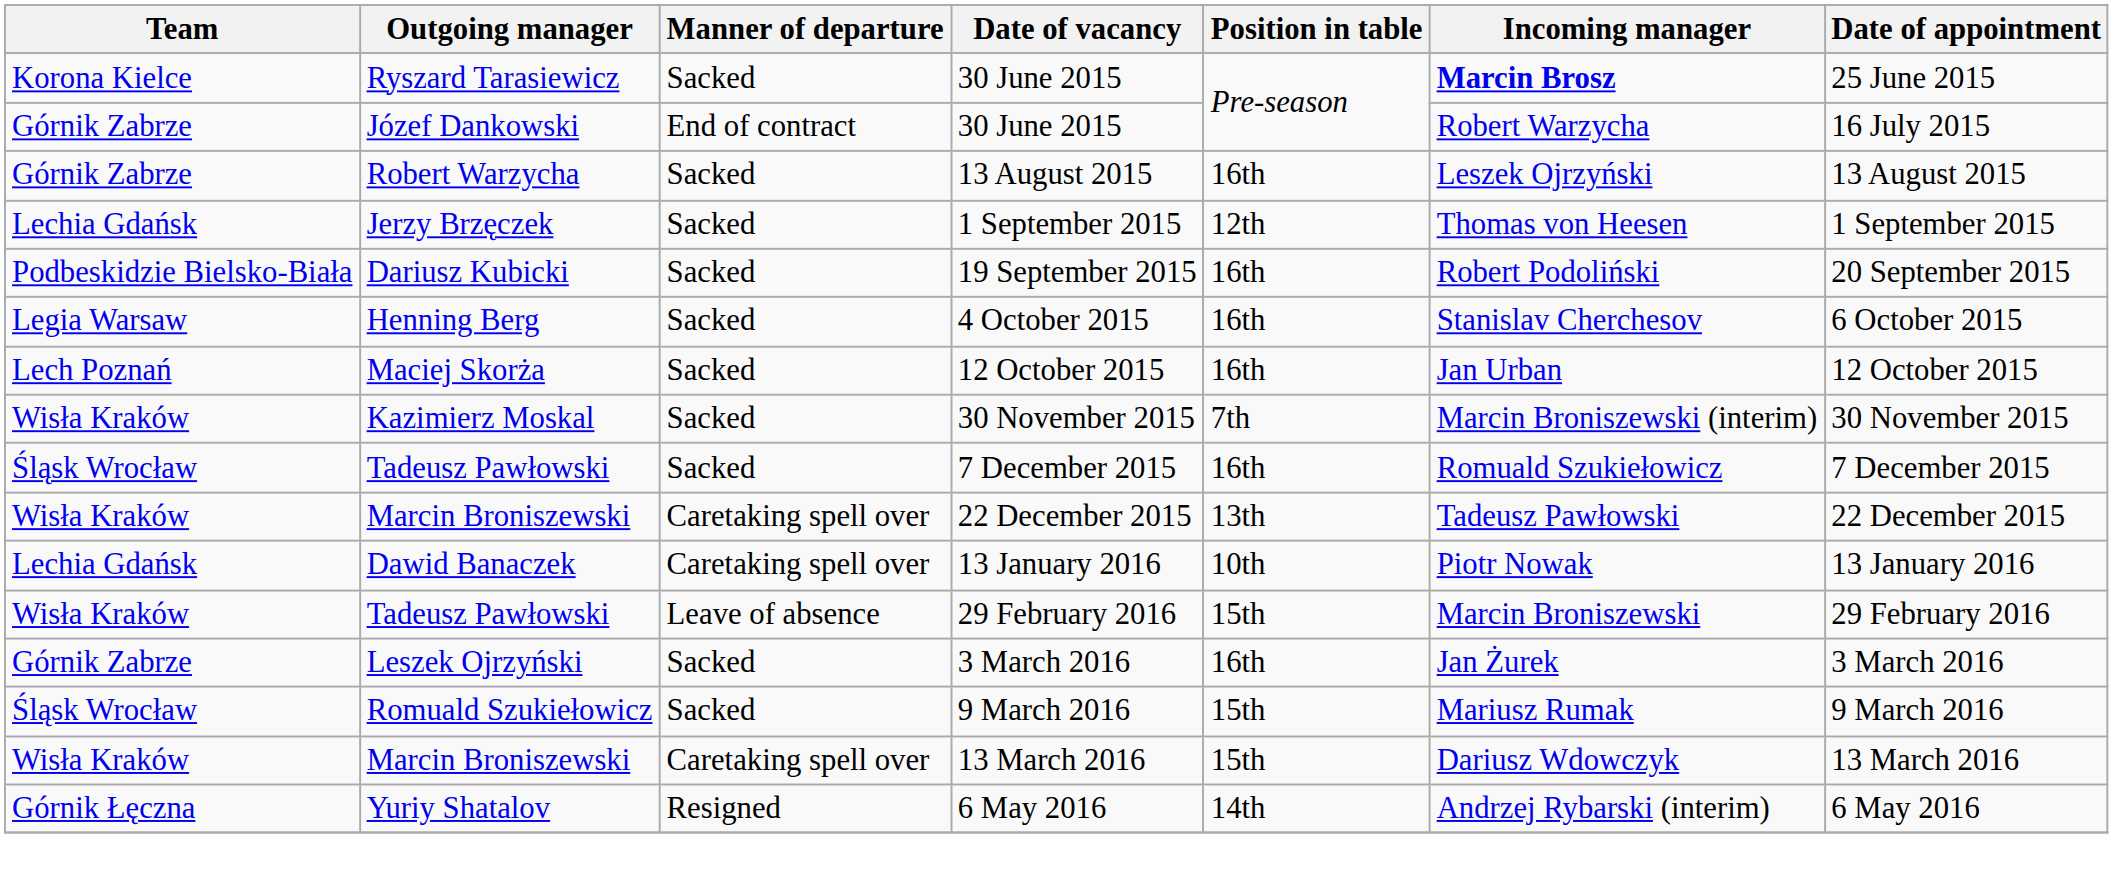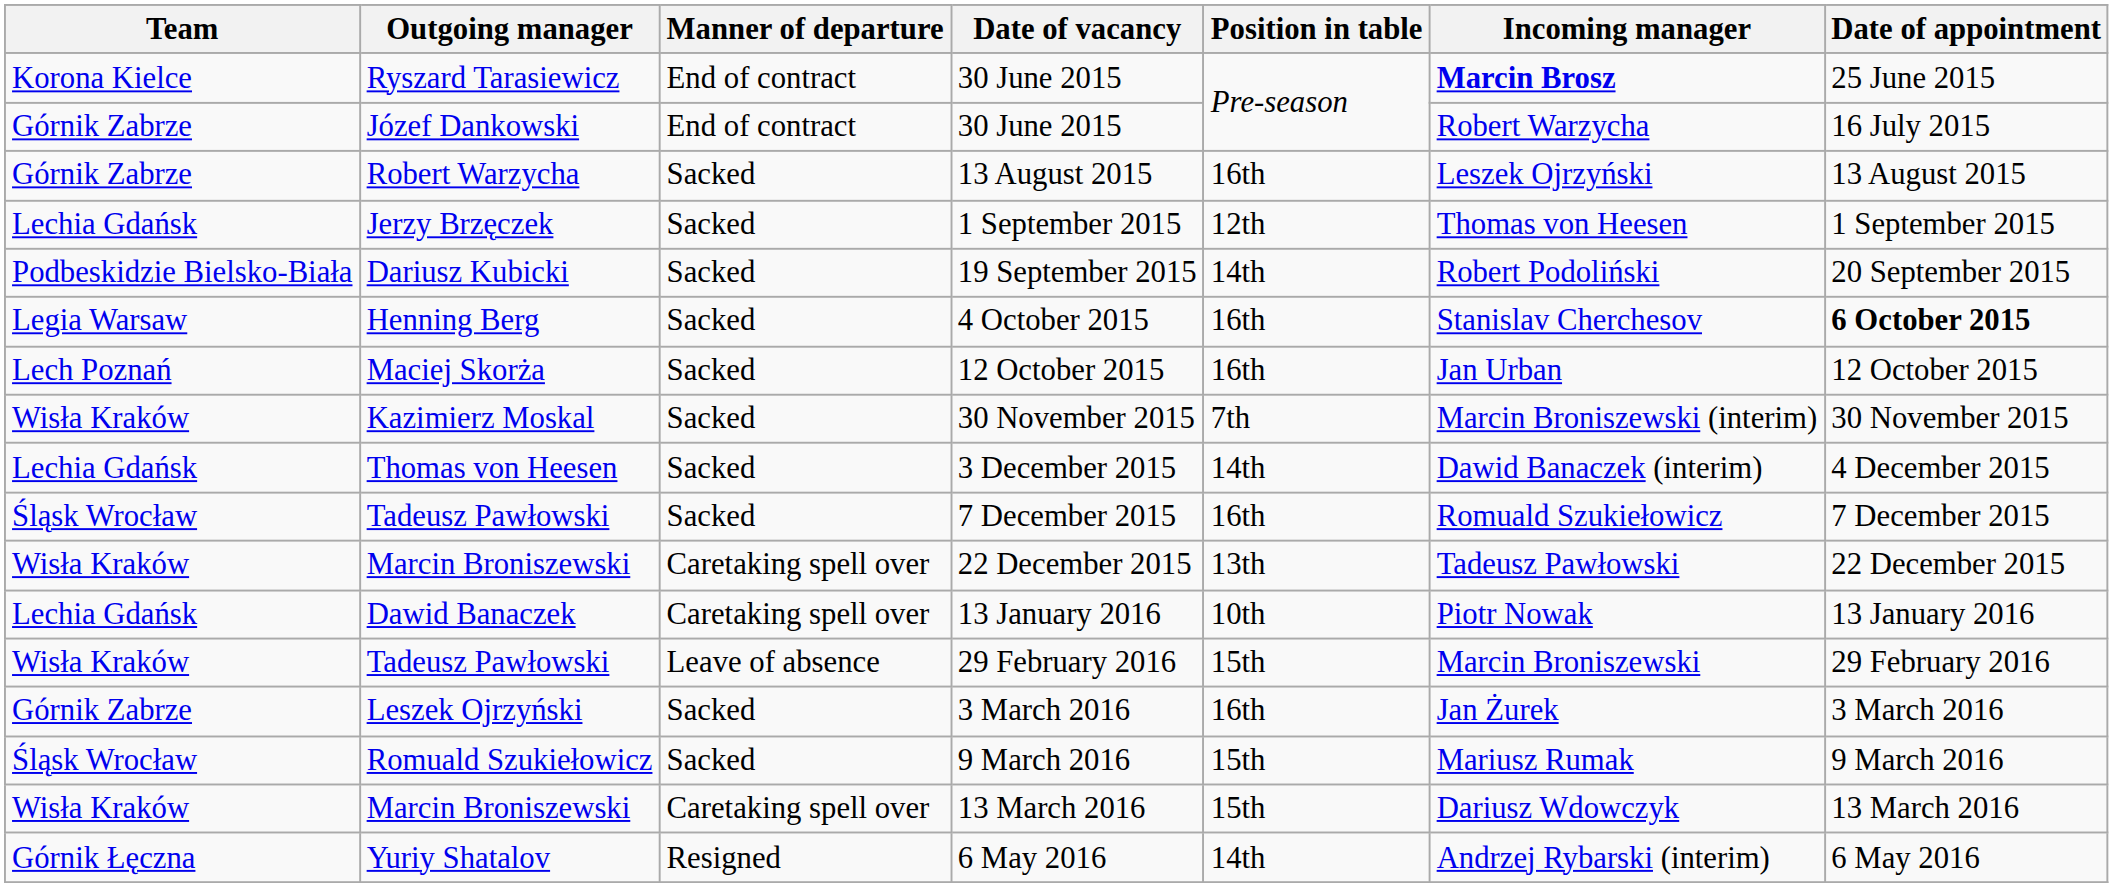 <table class="wikitable">
 <tr>
 <th>Team</th>
 <th>Outgoing manager</th>
 <th>Manner of departure</th>
 <th>Date of vacancy</th>
 <th>Position in table</th>
 <th>Incoming manager</th>
 <th>Date of appointment</th>
 </tr>
 <tr>
 <td><a href='#'>Korona Kielce</a></td>
 <td> <a href='#'>Ryszard Tarasiewicz</a></td>
-<td>Sacked</td>
+<td>End of contract</td>
 <td>30 June 2015</td>
 <td rowspan="2"><em>Pre-season</em></td>
 <td><strong> <a href='#'>Marcin Brosz</a></strong></td>
 <td>25 June 2015</td>
 </tr>
 <tr>
 <td><a href='#'>Górnik Zabrze</a></td>
 <td> <a href='#'>Józef Dankowski</a></td>
 <td>End of contract</td>
 <td>30 June 2015</td>
 <td> <a href='#'>Robert Warzycha</a></td>
 <td>16 July 2015</td>
 </tr>
 <tr>
 <td><a href='#'>Górnik Zabrze</a></td>
 <td> <a href='#'>Robert Warzycha</a></td>
 <td>Sacked</td>
 <td>13 August 2015</td>
 <td>16th</td>
 <td> <a href='#'>Leszek Ojrzyński</a></td>
 <td>13 August 2015</td>
 </tr>
 <tr>
 <td><a href='#'>Lechia Gdańsk</a></td>
 <td> <a href='#'>Jerzy Brzęczek</a></td>
 <td>Sacked</td>
 <td>1 September 2015</td>
 <td>12th</td>
 <td> <a href='#'>Thomas von Heesen</a></td>
 <td>1 September 2015</td>
 </tr>
 <tr>
 <td><a href='#'>Podbeskidzie Bielsko-Biała</a></td>
 <td> <a href='#'>Dariusz Kubicki</a></td>
 <td>Sacked</td>
 <td>19 September 2015</td>
-<td>16th</td>
+<td>14th</td>
 <td> <a href='#'>Robert Podoliński</a></td>
 <td>20 September 2015</td>
 </tr>
 <tr>
 <td><a href='#'>Legia Warsaw</a></td>
 <td> <a href='#'>Henning Berg</a></td>
 <td>Sacked</td>
 <td>4 October 2015</td>
 <td>16th</td>
 <td> <a href='#'>Stanislav Cherchesov</a></td>
-<td>6 October 2015</td>
+<td><strong>6 October 2015</strong></td>
 </tr>
 <tr>
 <td><a href='#'>Lech Poznań</a></td>
 <td> <a href='#'>Maciej Skorża</a></td>
 <td>Sacked</td>
 <td>12 October 2015</td>
 <td>16th</td>
 <td> <a href='#'>Jan Urban</a></td>
 <td>12 October 2015</td>
 </tr>
 <tr>
 <td><a href='#'>Wisła Kraków</a></td>
 <td> <a href='#'>Kazimierz Moskal</a></td>
 <td>Sacked</td>
 <td>30 November 2015</td>
 <td>7th</td>
 <td> <a href='#'>Marcin Broniszewski</a> (interim)</td>
 <td>30 November 2015</td>
+</tr>
+<tr>
+<td><a href='#'>Lechia Gdańsk</a></td>
+<td> <a href='#'>Thomas von Heesen</a></td>
+<td>Sacked</td>
+<td>3 December 2015</td>
+<td>14th</td>
+<td> <a href='#'>Dawid Banaczek</a> (interim)</td>
+<td>4 December 2015</td>
 </tr>
 <tr>
 <td><a href='#'>Śląsk Wrocław</a></td>
 <td> <a href='#'>Tadeusz Pawłowski</a></td>
 <td>Sacked</td>
 <td>7 December 2015</td>
 <td>16th</td>
 <td> <a href='#'>Romuald Szukiełowicz</a></td>
 <td>7 December 2015</td>
 </tr>
 <tr>
 <td><a href='#'>Wisła Kraków</a></td>
 <td> <a href='#'>Marcin Broniszewski</a></td>
 <td>Caretaking spell over</td>
 <td>22 December 2015</td>
 <td>13th</td>
 <td> <a href='#'>Tadeusz Pawłowski</a></td>
 <td>22 December 2015</td>
 </tr>
 <tr>
 <td><a href='#'>Lechia Gdańsk</a></td>
 <td> <a href='#'>Dawid Banaczek</a></td>
 <td>Caretaking spell over</td>
 <td>13 January 2016</td>
 <td>10th</td>
 <td> <a href='#'>Piotr Nowak</a></td>
 <td>13 January 2016</td>
 </tr>
 <tr>
 <td><a href='#'>Wisła Kraków</a></td>
 <td> <a href='#'>Tadeusz Pawłowski</a></td>
 <td>Leave of absence</td>
 <td>29 February 2016</td>
 <td>15th</td>
 <td> <a href='#'>Marcin Broniszewski</a></td>
 <td>29 February 2016</td>
 </tr>
 <tr>
 <td><a href='#'>Górnik Zabrze</a></td>
 <td> <a href='#'>Leszek Ojrzyński</a></td>
 <td>Sacked</td>
 <td>3 March 2016</td>
 <td>16th</td>
 <td> <a href='#'>Jan Żurek</a></td>
 <td>3 March 2016</td>
 </tr>
 <tr>
 <td><a href='#'>Śląsk Wrocław</a></td>
 <td> <a href='#'>Romuald Szukiełowicz</a></td>
 <td>Sacked</td>
 <td>9 March 2016</td>
 <td>15th</td>
 <td> <a href='#'>Mariusz Rumak</a></td>
 <td>9 March 2016</td>
 </tr>
 <tr>
 <td><a href='#'>Wisła Kraków</a></td>
 <td> <a href='#'>Marcin Broniszewski</a></td>
 <td>Caretaking spell over</td>
 <td>13 March 2016</td>
 <td>15th</td>
 <td> <a href='#'>Dariusz Wdowczyk</a></td>
 <td>13 March 2016</td>
 </tr>
 <tr>
 <td><a href='#'>Górnik Łęczna</a></td>
 <td> <a href='#'>Yuriy Shatalov</a></td>
 <td>Resigned</td>
 <td>6 May 2016</td>
 <td>14th</td>
 <td> <a href='#'>Andrzej Rybarski</a> (interim)</td>
 <td>6 May 2016</td>
 </tr>
 <tr>
 </tr>
 </table>
